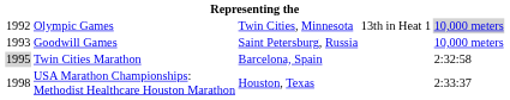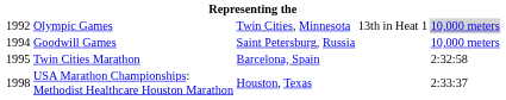 <table>
 <tr>
 <th colspan="5">Representing the </th>
 </tr>
 <tr>
 <td>1992</td>
 <td><a href='#'>Olympic Games</a></td>
 <td><a href='#'>Twin Cities</a>, <a href='#'>Minnesota</a></td>
 <td>13th in Heat 1</td>
 <td style="background: lightgrey;"><a href='#'>10,000 meters</a></td>
 </tr>
 <tr>
-<td>1993</td>
+<td>1994</td>
 <td><a href='#'>Goodwill Games</a></td>
 <td><a href='#'>Saint Petersburg</a>, <a href='#'>Russia</a></td>
 <td></td>
 <td><a href='#'>10,000 meters</a></td>
 </tr>
 <tr>
-<td style="background: lightgrey;">1995</td>
+<td>1995</td>
 <td><a href='#'>Twin Cities Marathon</a></td>
 <td><a href='#'>Barcelona, Spain</a></td>
 <td></td>
 <td>2:32:58</td>
 </tr>
 <tr>
 <td>1998</td>
 <td><a href='#'>USA Marathon Championships</a>:<br><a href='#'>Methodist Healthcare Houston Marathon</a></td>
 <td><a href='#'>Houston</a>, <a href='#'>Texas</a></td>
 <td></td>
 <td>2:33:37 </td>
 </tr>
 </table>
